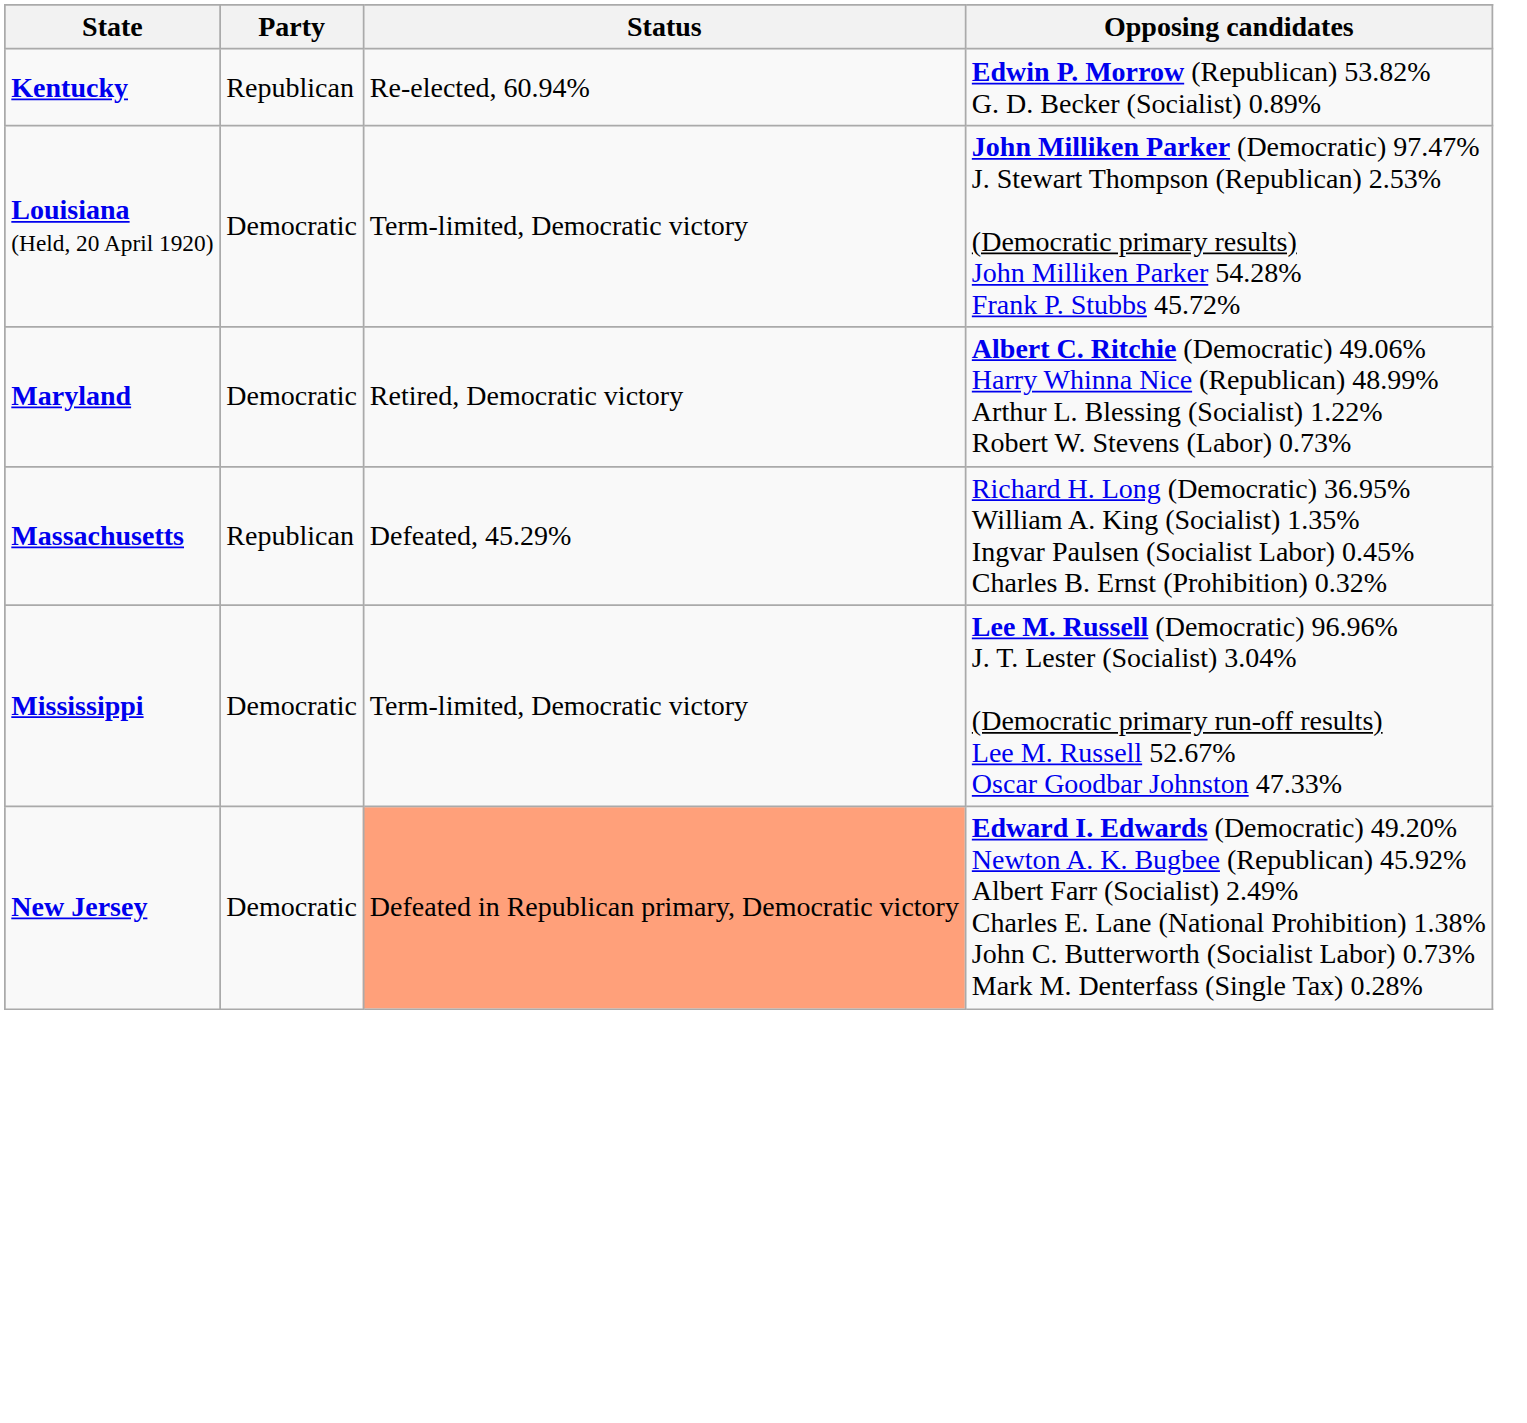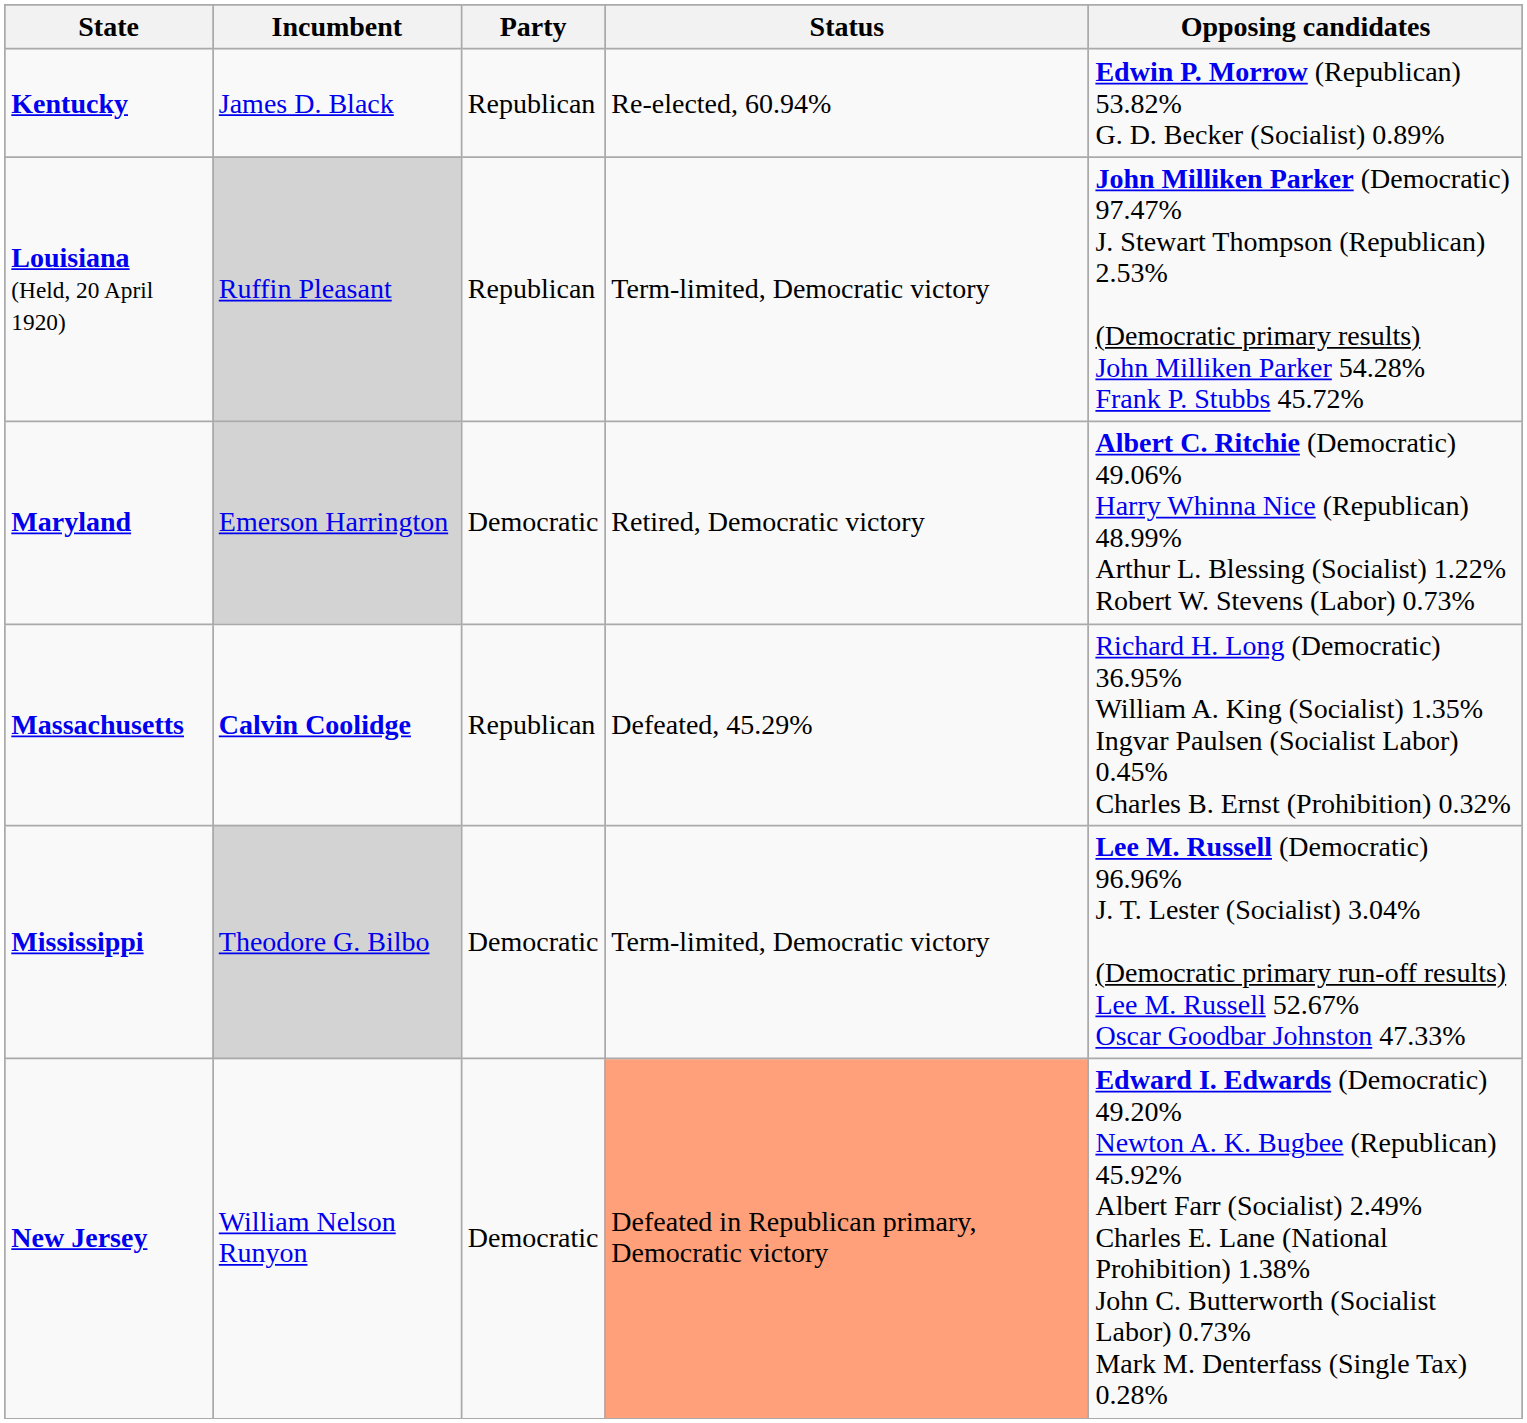 <table class="wikitable">
 <tr>
 <th>State</th>
+<th>Incumbent</th>
 <th>Party</th>
 <th>Status</th>
 <th>Opposing candidates</th>
 </tr>
 <tr>
 <td><strong><a href='#'>Kentucky</a></strong></td>
+<td><a href='#'>James D. Black</a></td>
 <td>Republican</td>
 <td>Re-elected, 60.94%</td>
 <td><strong><a href='#'>Edwin P. Morrow</a></strong> (Republican) 53.82%<br>G. D. Becker (Socialist) 0.89%<br></td>
 </tr>
 <tr>
 <td><strong><a href='#'>Louisiana</a></strong><br><small>(Held, 20 April 1920)</small><br></td>
-<td>Democratic</td>
+<td bgcolor="lightgrey"><a href='#'>Ruffin Pleasant</a></td>
+<td>Republican</td>
 <td>Term-limited, Democratic victory</td>
 <td><strong><a href='#'>John Milliken Parker</a></strong> (Democratic) 97.47%<br>J. Stewart Thompson (Republican) 2.53%<br><br><u>(Democratic primary results)</u><br><a href='#'>John Milliken Parker</a> 54.28%<br><a href='#'>Frank P. Stubbs</a> 45.72%<br></td>
 </tr>
 <tr>
 <td><strong><a href='#'>Maryland</a></strong></td>
+<td bgcolor="lightgrey"><a href='#'>Emerson Harrington</a></td>
 <td>Democratic</td>
 <td>Retired, Democratic victory</td>
 <td><strong><a href='#'>Albert C. Ritchie</a></strong> (Democratic) 49.06%<br><a href='#'>Harry Whinna Nice</a> (Republican) 48.99%<br>Arthur L. Blessing (Socialist) 1.22%<br>Robert W. Stevens (Labor) 0.73%</td>
 </tr>
 <tr>
 <td><strong><a href='#'>Massachusetts</a></strong></td>
+<td><strong><a href='#'>Calvin Coolidge</a></strong></td>
 <td>Republican</td>
 <td>Defeated, 45.29%</td>
 <td><a href='#'>Richard H. Long</a> (Democratic) 36.95%<br>William A. King (Socialist) 1.35%<br>Ingvar Paulsen (Socialist Labor) 0.45%<br>Charles B. Ernst (Prohibition) 0.32%<br></td>
 </tr>
 <tr>
 <td><strong><a href='#'>Mississippi</a></strong></td>
+<td bgcolor="lightgrey"><a href='#'>Theodore G. Bilbo</a></td>
 <td>Democratic</td>
 <td>Term-limited, Democratic victory</td>
 <td><strong><a href='#'>Lee M. Russell</a></strong> (Democratic) 96.96%<br>J. T. Lester (Socialist) 3.04%<br><br><u>(Democratic primary run-off results)</u><br><a href='#'>Lee M. Russell</a> 52.67%<br><a href='#'>Oscar Goodbar Johnston</a> 47.33%<br></td>
 </tr>
 <tr>
 <td><strong><a href='#'>New Jersey</a></strong></td>
+<td><a href='#'>William Nelson Runyon</a></td>
 <td>Democratic</td>
 <td style="background: lightsalmon;">Defeated in Republican primary, Democratic victory</td>
 <td><strong><a href='#'>Edward I. Edwards</a></strong> (Democratic) 49.20%<br><a href='#'>Newton A. K. Bugbee</a> (Republican) 45.92%<br>Albert Farr (Socialist) 2.49%<br>Charles E. Lane (National Prohibition) 1.38%<br>John C. Butterworth (Socialist Labor) 0.73%<br>Mark M. Denterfass (Single Tax) 0.28%<br></td>
 </tr>
 </table>
